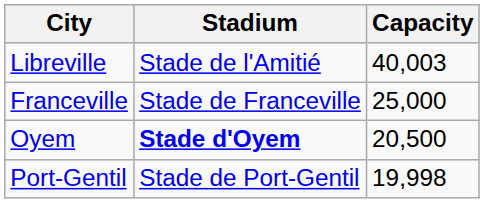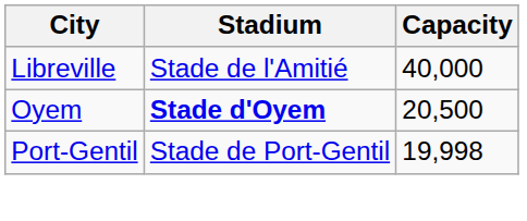 <table class="wikitable sortable">
 <tr>
 <th>City</th>
 <th>Stadium</th>
 <th>Capacity</th>
 </tr>
 <tr>
 <td><a href='#'>Libreville</a></td>
 <td><a href='#'>Stade de l'Amitié</a></td>
-<td>40,003</td>
-</tr>
-<tr>
-<td><a href='#'>Franceville</a></td>
-<td><a href='#'>Stade de Franceville</a></td>
-<td>25,000</td>
+<td>40,000</td>
 </tr>
 <tr>
 <td><a href='#'>Oyem</a></td>
 <td><strong><a href='#'>Stade d'Oyem</a></strong></td>
 <td>20,500</td>
 </tr>
 <tr>
 <td><a href='#'>Port-Gentil</a></td>
 <td><a href='#'>Stade de Port-Gentil</a></td>
 <td>19,998</td>
 </tr>
 </table>
